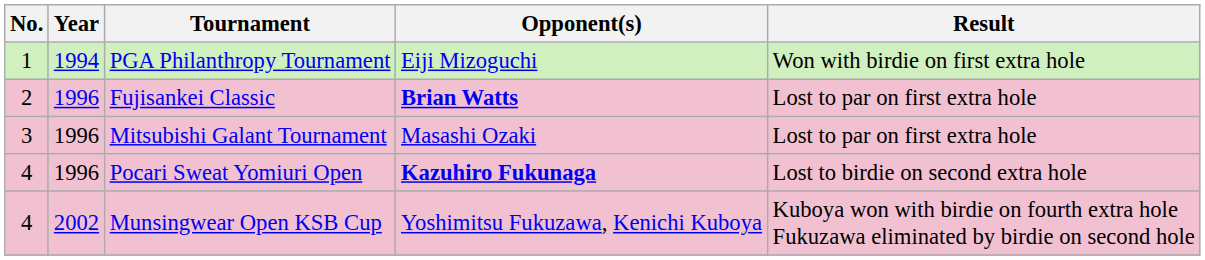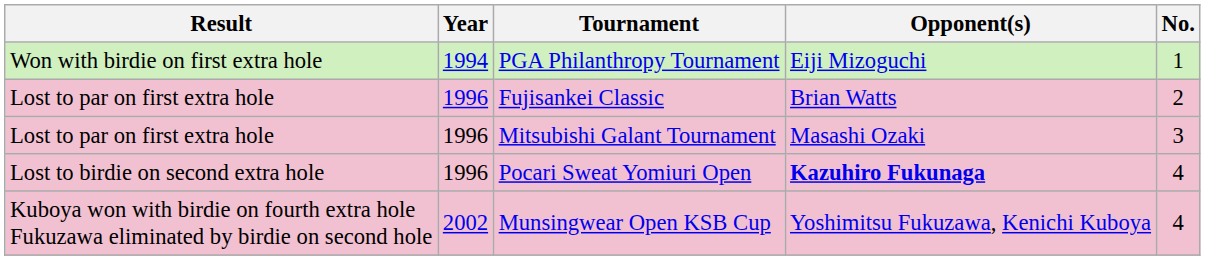 <table class="wikitable" style="font-size:95%;">
 <tr>
-<th>No.</th>
+<th>Result</th>
 <th>Year</th>
 <th>Tournament</th>
 <th>Opponent(s)</th>
-<th>Result</th>
+<th>No.</th>
 </tr>
 <tr style="background:#D0F0C0;">
-<td align=center>1</td>
+<td>Won with birdie on first extra hole</td>
 <td><a href='#'>1994</a></td>
 <td><a href='#'>PGA Philanthropy Tournament</a></td>
 <td> <a href='#'>Eiji Mizoguchi</a></td>
-<td>Won with birdie on first extra hole</td>
+<td align=center>1</td>
 </tr>
 <tr style="background:#F2C1D1;">
-<td align=center>2</td>
+<td>Lost to par on first extra hole</td>
 <td><a href='#'>1996</a></td>
 <td><a href='#'>Fujisankei Classic</a></td>
-<td><strong> <a href='#'>Brian Watts</a></strong></td>
-<td>Lost to par on first extra hole</td>
+<td> <a href='#'>Brian Watts</a></td>
+<td align=center>2</td>
 </tr>
 <tr style="background:#F2C1D1;">
-<td align=center>3</td>
+<td>Lost to par on first extra hole</td>
 <td>1996</td>
 <td><a href='#'>Mitsubishi Galant Tournament</a></td>
 <td> <a href='#'>Masashi Ozaki</a></td>
-<td>Lost to par on first extra hole</td>
+<td align=center>3</td>
 </tr>
 <tr style="background:#F2C1D1;">
-<td align=center>4</td>
+<td>Lost to birdie on second extra hole</td>
 <td>1996</td>
 <td><a href='#'>Pocari Sweat Yomiuri Open</a></td>
 <td><strong> <a href='#'>Kazuhiro Fukunaga</a></strong></td>
-<td>Lost to birdie on second extra hole</td>
+<td align=center>4</td>
 </tr>
 <tr style="background:#F2C1D1;">
-<td align=center>4</td>
+<td>Kuboya won with birdie on fourth extra hole<br>Fukuzawa eliminated by birdie on second hole</td>
 <td><a href='#'>2002</a></td>
 <td><a href='#'>Munsingwear Open KSB Cup</a></td>
 <td> <a href='#'>Yoshimitsu Fukuzawa</a>,  <a href='#'>Kenichi Kuboya</a></td>
-<td>Kuboya won with birdie on fourth extra hole<br>Fukuzawa eliminated by birdie on second hole</td>
+<td align=center>4</td>
 </tr>
 </table>
